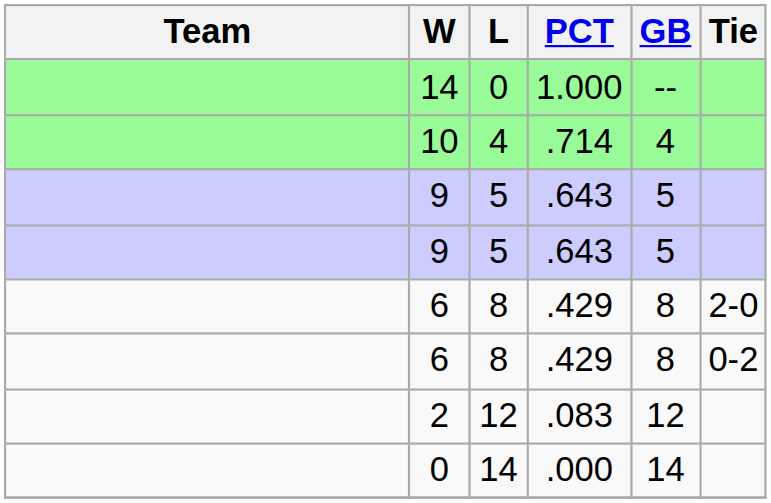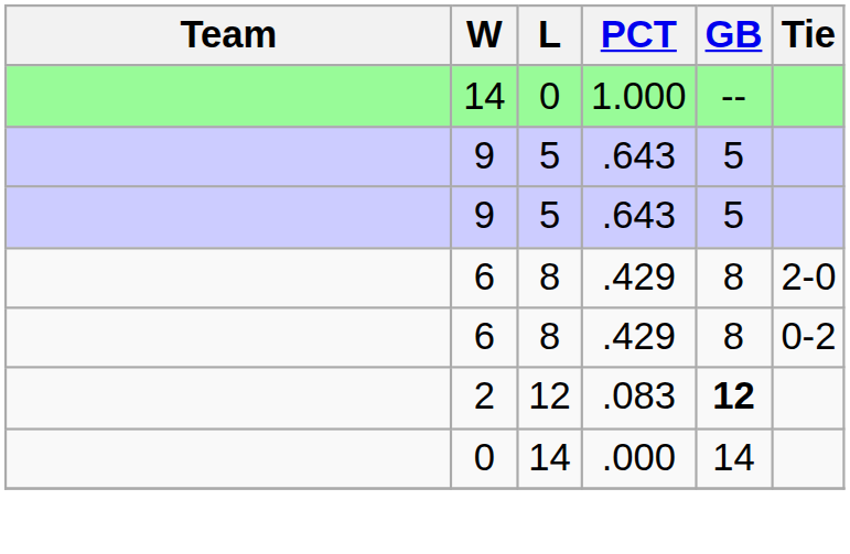 <table class="wikitable" align="center">
 <tr>
 <th width=180px>Team</th>
 <th width=20px>W</th>
 <th width=20px>L</th>
 <th width=40px><a href='#'>PCT</a></th>
 <th width=25px><a href='#'>GB</a></th>
 <th>Tie</th>
 </tr>
 <tr align="center" bgcolor="#98fb98">
 <td align="left"></td>
 <td>14</td>
 <td>0</td>
 <td>1.000</td>
 <td>--</td>
-<td></td>
-</tr>
-<tr align="center" bgcolor="#98fb98">
-<td align="left"></td>
-<td>10</td>
-<td>4</td>
-<td>.714</td>
-<td>4</td>
 <td></td>
 </tr>
 <tr align="center" bgcolor="#CCCCFF">
 <td align="left"><strong></strong></td>
 <td>9</td>
 <td>5</td>
 <td>.643</td>
 <td>5</td>
 <td></td>
 </tr>
 <tr align="center" bgcolor="#CCCCFF">
 <td align="left"></td>
 <td>9</td>
 <td>5</td>
 <td>.643</td>
 <td>5</td>
 <td></td>
 </tr>
 <tr align="center">
 <td align="left"></td>
 <td>6</td>
 <td>8</td>
 <td>.429</td>
 <td>8</td>
 <td>2-0</td>
 </tr>
 <tr align="center">
 <td align="left"></td>
 <td>6</td>
 <td>8</td>
 <td>.429</td>
 <td>8</td>
 <td>0-2</td>
 </tr>
 <tr align="center">
 <td align="left"></td>
 <td>2</td>
 <td>12</td>
 <td>.083</td>
-<td>12</td>
+<td><strong>12</strong></td>
 <td></td>
 </tr>
 <tr align="center">
 <td align="left"></td>
 <td>0</td>
 <td>14</td>
 <td>.000</td>
 <td>14</td>
 <td></td>
 </tr>
 <tr align="center">
 </tr>
 </table>
